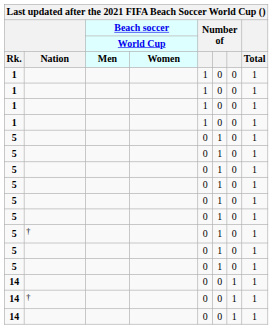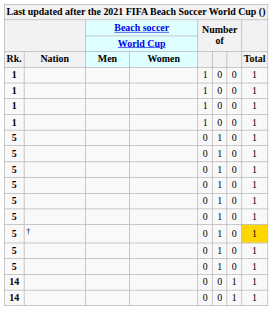 <table class="wikitable" style="margin-top: 0em; text-align: center; font-size: 100%;">
 <tr>
 <th colspan="8">Last updated after the 2021 FIFA Beach Soccer World Cup ()</th>
 </tr>
 <tr>
 <th rowspan="2" colspan="2"></th>
 <th colspan="2" style="background: #dff;"><a href='#'>Beach soccer</a></th>
 <th rowspan="2" colspan="3">Number of</th>
 <th rowspan="2"></th>
 </tr>
 <tr>
 <th colspan="2" style="background: #dff;"><a href='#'>World Cup</a></th>
 </tr>
 <tr>
 <th style="width: 1em;">Rk.</th>
 <th>Nation</th>
 <th style="background: #dff;">Men</th>
 <th style="background: #dff;">Women</th>
 <th style="width: 1em;"></th>
 <th style="width: 1em;"></th>
 <th style="width: 1em;"></th>
 <th style="width: 1em;">Total</th>
 </tr>
 <tr>
 <td><strong>1</strong></td>
 <td style="text-align: left;"></td>
 <td></td>
 <td></td>
 <td>1</td>
 <td>0</td>
 <td>0</td>
 <td>1</td>
 </tr>
 <tr>
 <td><strong>1</strong></td>
 <td style="text-align: left;"></td>
 <td></td>
 <td></td>
 <td>1</td>
 <td>0</td>
 <td>0</td>
 <td>1</td>
 </tr>
 <tr>
 <td><strong>1</strong></td>
 <td style="text-align: left;"></td>
 <td></td>
 <td></td>
 <td>1</td>
 <td>0</td>
 <td>0</td>
 <td>1</td>
 </tr>
 <tr>
 <td><strong>1</strong></td>
 <td style="text-align: left;"></td>
 <td></td>
 <td></td>
 <td>1</td>
 <td>0</td>
 <td>0</td>
 <td>1</td>
 </tr>
 <tr>
 <td><strong>5</strong></td>
 <td style="text-align: left;"></td>
 <td></td>
 <td></td>
 <td>0</td>
 <td>1</td>
 <td>0</td>
 <td>1</td>
 </tr>
 <tr>
 <td><strong>5</strong></td>
 <td style="text-align: left;"></td>
 <td></td>
 <td></td>
 <td>0</td>
 <td>1</td>
 <td>0</td>
 <td>1</td>
 </tr>
 <tr>
 <td><strong>5</strong></td>
 <td style="text-align: left;"></td>
 <td></td>
 <td></td>
 <td>0</td>
 <td>1</td>
 <td>0</td>
 <td>1</td>
 </tr>
 <tr>
 <td><strong>5</strong></td>
 <td style="text-align: left;"></td>
 <td></td>
 <td></td>
 <td>0</td>
 <td>1</td>
 <td>0</td>
 <td>1</td>
 </tr>
 <tr>
 <td><strong>5</strong></td>
 <td style="text-align: left;"></td>
 <td></td>
 <td></td>
 <td>0</td>
 <td>1</td>
 <td>0</td>
 <td>1</td>
 </tr>
 <tr>
 <td><strong>5</strong></td>
 <td style="text-align: left;"></td>
 <td></td>
 <td></td>
 <td>0</td>
 <td>1</td>
 <td>0</td>
 <td>1</td>
 </tr>
 <tr>
 <td><strong>5</strong></td>
 <td style="text-align: left;"><sup>†</sup></td>
 <td></td>
 <td></td>
 <td>0</td>
 <td>1</td>
 <td>0</td>
-<td>1</td>
+<td style="background: gold;">1</td>
 </tr>
 <tr>
 <td><strong>5</strong></td>
 <td style="text-align: left;"></td>
 <td></td>
 <td></td>
 <td>0</td>
 <td>1</td>
 <td>0</td>
 <td>1</td>
 </tr>
 <tr>
 <td><strong>5</strong></td>
 <td style="text-align: left;"></td>
 <td></td>
 <td></td>
 <td>0</td>
 <td>1</td>
 <td>0</td>
 <td>1</td>
 </tr>
 <tr>
 <td><strong>14</strong></td>
 <td style="text-align: left;"></td>
 <td></td>
 <td></td>
 <td>0</td>
 <td>0</td>
 <td>1</td>
 <td>1</td>
 </tr>
 <tr>
 <td><strong>14</strong></td>
-<td style="text-align: left;"><sup>†</sup></td>
-<td></td>
-<td></td>
-<td>0</td>
-<td>0</td>
-<td>1</td>
-<td>1</td>
-</tr>
-<tr>
-<td><strong>14</strong></td>
 <td style="text-align: left;"></td>
 <td></td>
 <td></td>
 <td>0</td>
 <td>0</td>
 <td>1</td>
 <td>1</td>
 </tr>
 </table>
